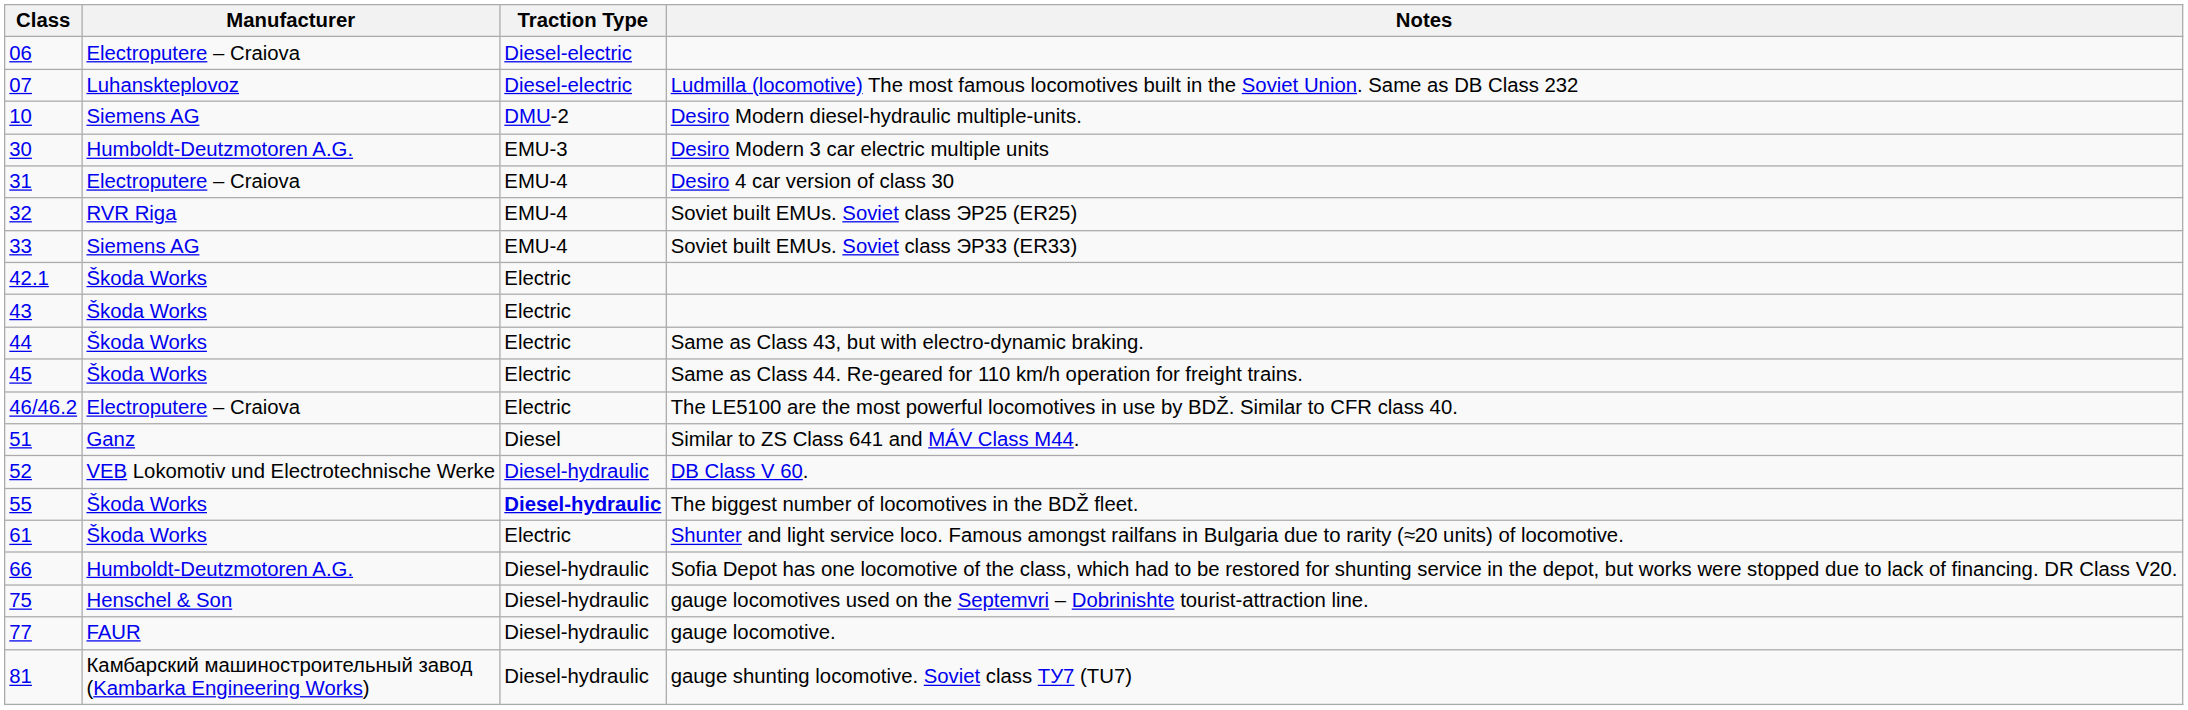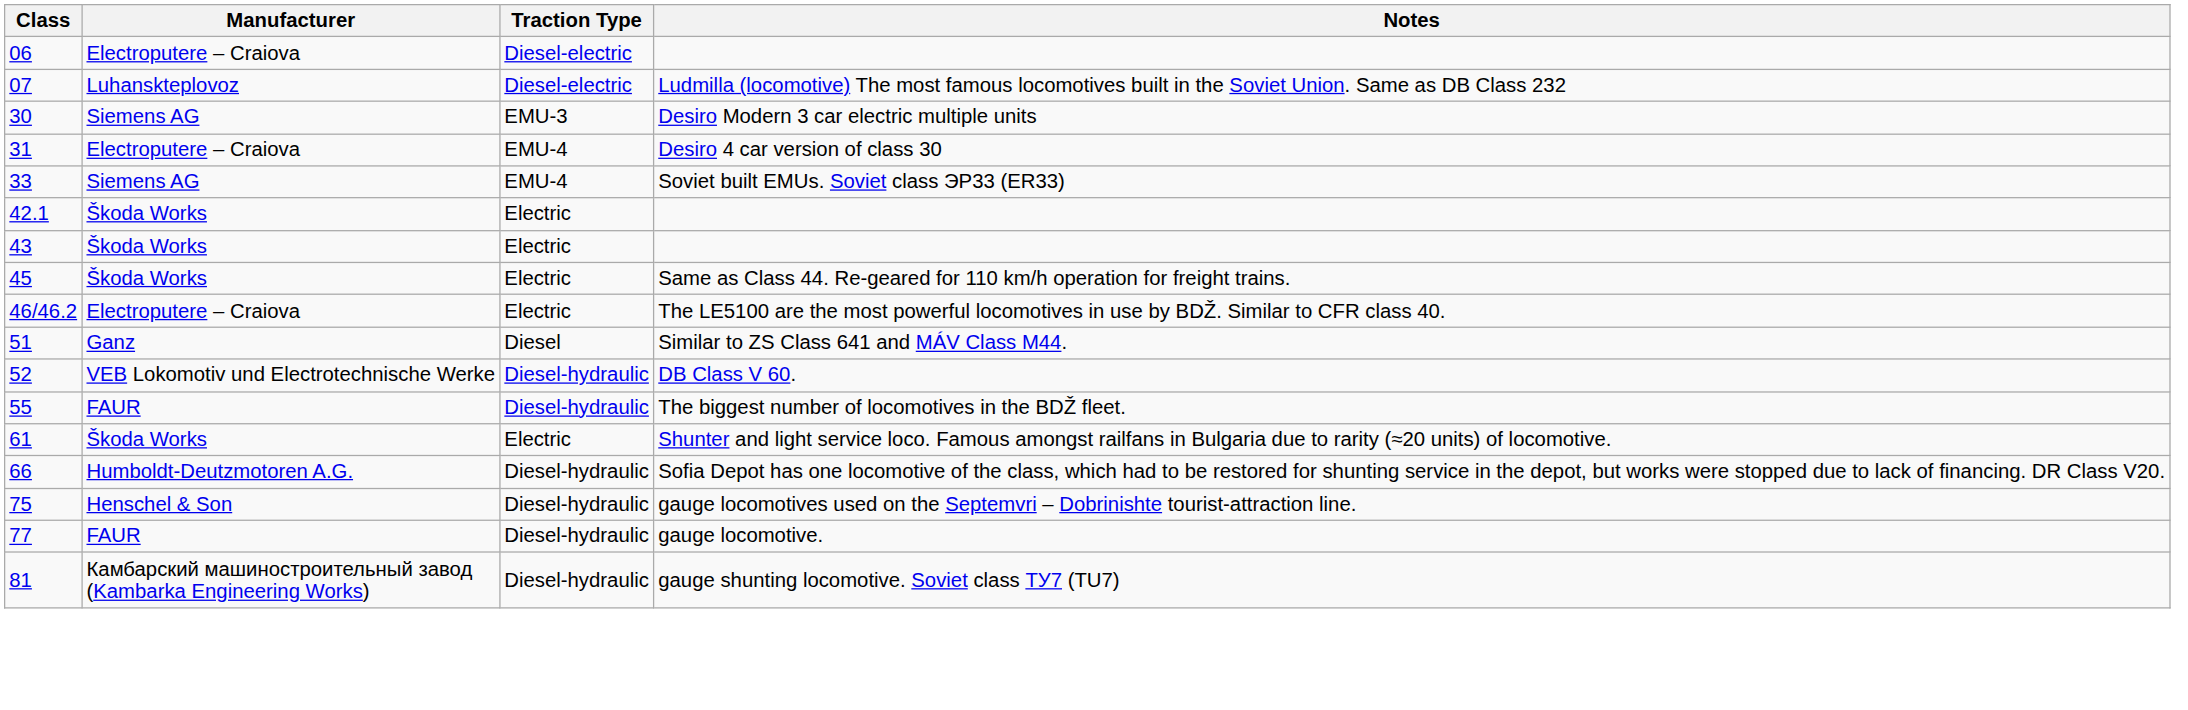 <table class="wikitable">
 <tr>
 <th>Class</th>
 <th>Manufacturer</th>
 <th>Traction Type</th>
 <th>Notes</th>
 </tr>
 <tr>
 <td><a href='#'>06</a></td>
 <td><a href='#'>Electroputere</a> – Craiova</td>
 <td><a href='#'>Diesel-electric</a></td>
 <td></td>
 </tr>
 <tr>
 <td><a href='#'>07</a></td>
 <td><a href='#'>Luhanskteplovoz</a></td>
 <td><a href='#'>Diesel-electric</a></td>
 <td><a href='#'>Ludmilla (locomotive)</a> The most famous locomotives built in the <a href='#'>Soviet Union</a>. Same as DB Class 232</td>
 </tr>
 <tr>
-<td><a href='#'>10</a></td>
+<td><a href='#'>30</a></td>
 <td><a href='#'>Siemens AG</a></td>
-<td><a href='#'>DMU</a>-2</td>
-<td><a href='#'>Desiro</a> Modern diesel-hydraulic multiple-units.</td>
-</tr>
-<tr>
-<td><a href='#'>30</a></td>
-<td><a href='#'>Humboldt-Deutzmotoren A.G.</a></td>
 <td>EMU-3</td>
 <td><a href='#'>Desiro</a> Modern 3 car electric multiple units</td>
 </tr>
 <tr>
 <td><a href='#'>31</a></td>
 <td><a href='#'>Electroputere</a> – Craiova</td>
 <td>EMU-4</td>
 <td><a href='#'>Desiro</a> 4 car version of class 30</td>
-</tr>
-<tr>
-<td><a href='#'>32</a></td>
-<td><a href='#'>RVR Riga</a></td>
-<td>EMU-4</td>
-<td>Soviet built EMUs. <a href='#'>Soviet</a> class ЭР25 (ER25)</td>
 </tr>
 <tr>
 <td><a href='#'>33</a></td>
 <td><a href='#'>Siemens AG</a></td>
 <td>EMU-4</td>
 <td>Soviet built EMUs. <a href='#'>Soviet</a> class ЭР33 (ER33)</td>
 </tr>
 <tr>
 <td><a href='#'>42.1</a></td>
 <td><a href='#'>Škoda Works</a></td>
 <td>Electric</td>
 <td></td>
 </tr>
 <tr>
 <td><a href='#'>43</a></td>
 <td><a href='#'>Škoda Works</a></td>
 <td>Electric</td>
 <td></td>
-</tr>
-<tr>
-<td><a href='#'>44</a></td>
-<td><a href='#'>Škoda Works</a></td>
-<td>Electric</td>
-<td>Same as Class 43, but with electro-dynamic braking.</td>
 </tr>
 <tr>
 <td><a href='#'>45</a></td>
 <td><a href='#'>Škoda Works</a></td>
 <td>Electric</td>
 <td>Same as Class 44. Re-geared for 110 km/h operation for freight trains.</td>
 </tr>
 <tr>
 <td><a href='#'>46/46.2</a></td>
 <td><a href='#'>Electroputere</a> – Craiova</td>
 <td>Electric</td>
 <td>The LE5100 are the most powerful locomotives in use by BDŽ. Similar to CFR class 40.</td>
 </tr>
 <tr>
 <td><a href='#'>51</a></td>
 <td><a href='#'>Ganz</a></td>
 <td>Diesel</td>
 <td>Similar to ZS Class 641 and <a href='#'>MÁV Class M44</a>.</td>
 </tr>
 <tr>
 <td><a href='#'>52</a></td>
 <td><a href='#'>VEB</a> Lokomotiv und Electrotechnische Werke</td>
 <td><a href='#'>Diesel-hydraulic</a></td>
 <td><a href='#'>DB Class V 60</a>.</td>
 </tr>
 <tr>
 <td><a href='#'>55</a></td>
-<td><a href='#'>Škoda Works</a></td>
-<td><strong><a href='#'>Diesel-hydraulic</a></strong></td>
+<td><a href='#'>FAUR</a></td>
+<td><a href='#'>Diesel-hydraulic</a></td>
 <td>The biggest number of locomotives in the BDŽ fleet.</td>
 </tr>
 <tr>
 <td><a href='#'>61</a></td>
 <td><a href='#'>Škoda Works</a></td>
 <td>Electric</td>
 <td><a href='#'>Shunter</a> and light service loco. Famous amongst railfans in Bulgaria due to rarity (≈20 units) of locomotive.</td>
 </tr>
 <tr>
 <td><a href='#'>66</a></td>
 <td><a href='#'>Humboldt-Deutzmotoren A.G.</a></td>
 <td>Diesel-hydraulic</td>
 <td>Sofia Depot has one locomotive of the class, which had to be restored for shunting service in the depot, but works were stopped due to lack of financing. DR Class V20.</td>
 </tr>
 <tr>
 <td><a href='#'>75</a></td>
 <td><a href='#'>Henschel & Son</a></td>
 <td>Diesel-hydraulic</td>
 <td> gauge locomotives used on the <a href='#'>Septemvri</a> – <a href='#'>Dobrinishte</a> tourist-attraction line.</td>
 </tr>
 <tr>
 <td><a href='#'>77</a></td>
 <td><a href='#'>FAUR</a></td>
 <td>Diesel-hydraulic</td>
 <td> gauge locomotive.</td>
 </tr>
 <tr>
 <td><a href='#'>81</a></td>
 <td>Камбарский машиностроительный завод<br>(<a href='#'>Kambarka Engineering Works</a>)</td>
 <td>Diesel-hydraulic</td>
 <td> gauge shunting locomotive. <a href='#'>Soviet</a> class <a href='#'>ТУ7</a> (TU7)</td>
 </tr>
 </table>
